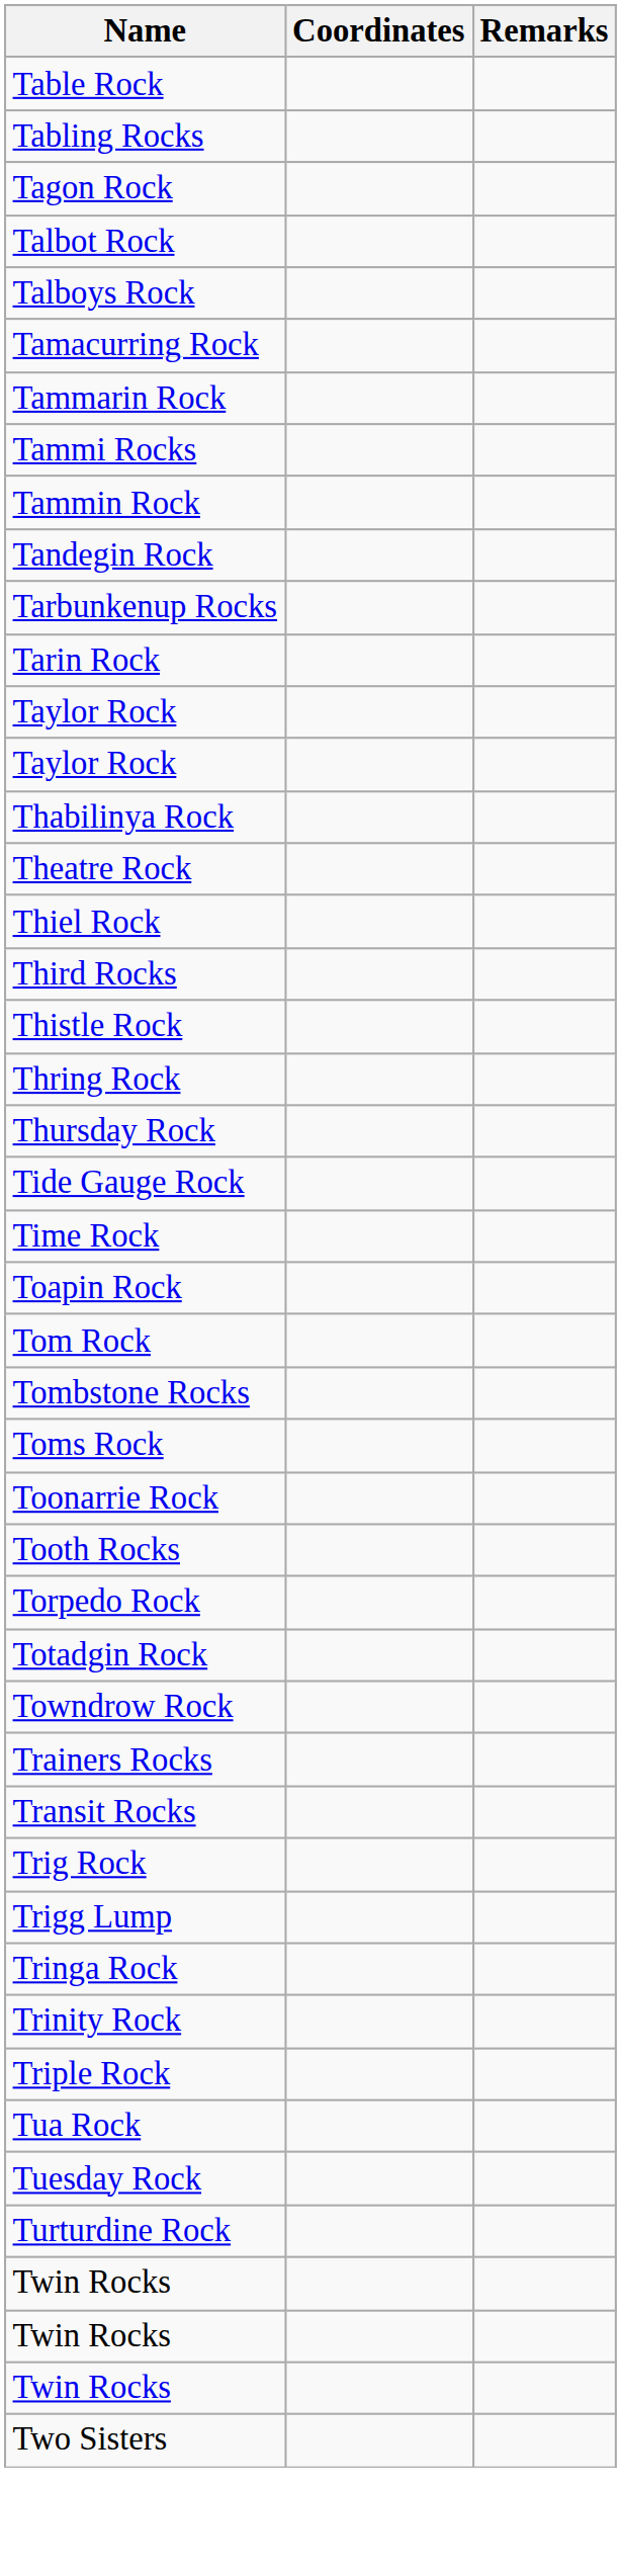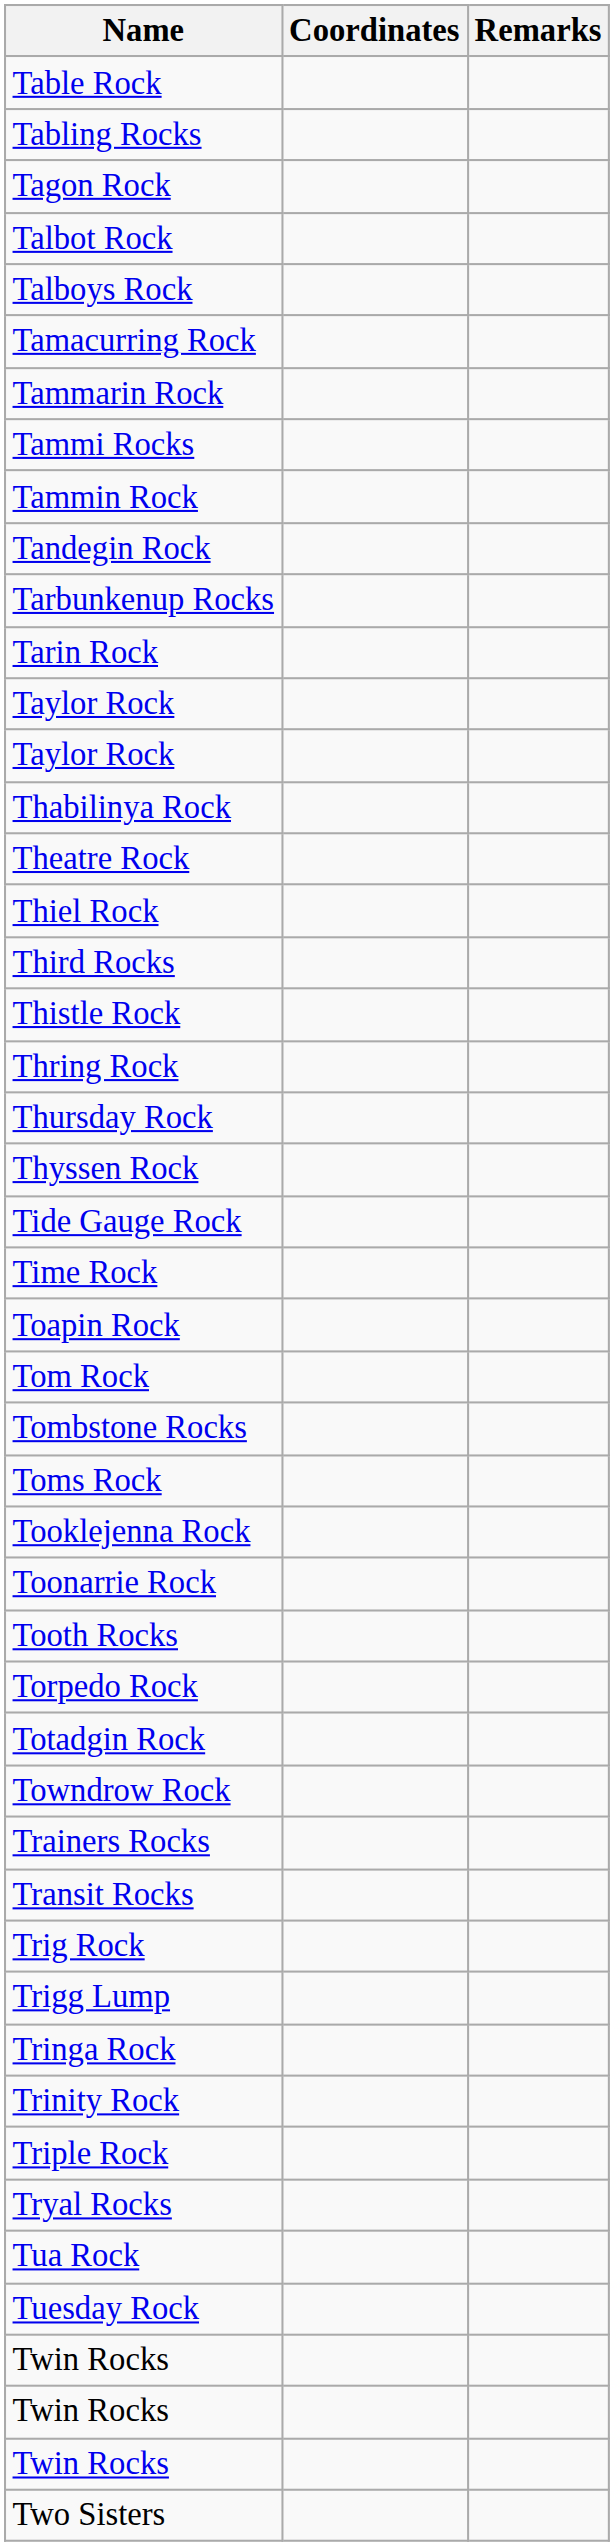 <table class="wikitable">
 <tr>
 <th>Name</th>
 <th>Coordinates</th>
 <th>Remarks</th>
 </tr>
 <tr>
 <td><a href='#'>Table Rock</a></td>
 <td></td>
 <td></td>
 </tr>
 <tr>
 <td><a href='#'>Tabling Rocks</a></td>
 <td></td>
 <td></td>
 </tr>
 <tr>
 <td><a href='#'>Tagon Rock</a></td>
 <td></td>
 <td></td>
 </tr>
 <tr>
 <td><a href='#'>Talbot Rock</a></td>
 <td></td>
 <td></td>
 </tr>
 <tr>
 <td><a href='#'>Talboys Rock</a></td>
 <td></td>
 <td></td>
 </tr>
 <tr>
 <td><a href='#'>Tamacurring Rock</a></td>
 <td></td>
 <td></td>
 </tr>
 <tr>
 <td><a href='#'>Tammarin Rock</a></td>
 <td></td>
 <td></td>
 </tr>
 <tr>
 <td><a href='#'>Tammi Rocks</a></td>
 <td></td>
 <td></td>
 </tr>
 <tr>
 <td><a href='#'>Tammin Rock</a></td>
 <td></td>
 <td></td>
 </tr>
 <tr>
 <td><a href='#'>Tandegin Rock</a></td>
 <td></td>
 <td></td>
 </tr>
 <tr>
 <td><a href='#'>Tarbunkenup Rocks</a></td>
 <td></td>
 <td></td>
 </tr>
 <tr>
 <td><a href='#'>Tarin Rock</a></td>
 <td></td>
 <td></td>
 </tr>
 <tr>
 <td><a href='#'>Taylor Rock</a></td>
 <td></td>
 <td></td>
 </tr>
 <tr>
 <td><a href='#'>Taylor Rock</a></td>
 <td></td>
 <td></td>
 </tr>
 <tr>
 <td><a href='#'>Thabilinya Rock</a></td>
 <td></td>
 <td></td>
 </tr>
 <tr>
 <td><a href='#'>Theatre Rock</a></td>
 <td></td>
 <td></td>
 </tr>
 <tr>
 <td><a href='#'>Thiel Rock</a></td>
 <td></td>
 <td></td>
 </tr>
 <tr>
 <td><a href='#'>Third Rocks</a></td>
 <td></td>
 <td></td>
 </tr>
 <tr>
 <td><a href='#'>Thistle Rock</a></td>
 <td></td>
 <td></td>
 </tr>
 <tr>
 <td><a href='#'>Thring Rock</a></td>
 <td></td>
 <td></td>
 </tr>
 <tr>
 <td><a href='#'>Thursday Rock</a></td>
 <td></td>
 <td></td>
 </tr>
 <tr>
+<td><a href='#'>Thyssen Rock</a></td>
+<td></td>
+<td></td>
+</tr>
+<tr>
 <td><a href='#'>Tide Gauge Rock</a></td>
 <td></td>
 <td></td>
 </tr>
 <tr>
 <td><a href='#'>Time Rock</a></td>
 <td></td>
 <td></td>
 </tr>
 <tr>
 <td><a href='#'>Toapin Rock</a></td>
 <td></td>
 <td></td>
 </tr>
 <tr>
 <td><a href='#'>Tom Rock</a></td>
 <td></td>
 <td></td>
 </tr>
 <tr>
 <td><a href='#'>Tombstone Rocks</a></td>
 <td></td>
 <td></td>
 </tr>
 <tr>
 <td><a href='#'>Toms Rock</a></td>
+<td></td>
+<td></td>
+</tr>
+<tr>
+<td><a href='#'>Tooklejenna Rock</a></td>
 <td></td>
 <td></td>
 </tr>
 <tr>
 <td><a href='#'>Toonarrie Rock</a></td>
 <td></td>
 <td></td>
 </tr>
 <tr>
 <td><a href='#'>Tooth Rocks</a></td>
 <td></td>
 <td></td>
 </tr>
 <tr>
 <td><a href='#'>Torpedo Rock</a></td>
 <td></td>
 <td></td>
 </tr>
 <tr>
 <td><a href='#'>Totadgin Rock</a></td>
 <td></td>
 <td></td>
 </tr>
 <tr>
 <td><a href='#'>Towndrow Rock</a></td>
 <td></td>
 <td></td>
 </tr>
 <tr>
 <td><a href='#'>Trainers Rocks</a></td>
 <td></td>
 <td></td>
 </tr>
 <tr>
 <td><a href='#'>Transit Rocks</a></td>
 <td></td>
 <td></td>
 </tr>
 <tr>
 <td><a href='#'>Trig Rock</a></td>
 <td></td>
 <td></td>
 </tr>
 <tr>
 <td><a href='#'>Trigg Lump</a></td>
 <td></td>
 <td></td>
 </tr>
 <tr>
 <td><a href='#'>Tringa Rock</a></td>
 <td></td>
 <td></td>
 </tr>
 <tr>
 <td><a href='#'>Trinity Rock</a></td>
 <td></td>
 <td></td>
 </tr>
 <tr>
 <td><a href='#'>Triple Rock</a></td>
 <td></td>
 <td></td>
 </tr>
 <tr>
+<td><a href='#'>Tryal Rocks</a></td>
+<td></td>
+<td></td>
+</tr>
+<tr>
 <td><a href='#'>Tua Rock</a></td>
 <td></td>
 <td></td>
 </tr>
 <tr>
 <td><a href='#'>Tuesday Rock</a></td>
-<td></td>
-<td></td>
-</tr>
-<tr>
-<td><a href='#'>Turturdine Rock</a></td>
 <td></td>
 <td></td>
 </tr>
 <tr>
 <td>Twin Rocks</td>
 <td></td>
 <td></td>
 </tr>
 <tr>
 <td>Twin Rocks</td>
 <td></td>
 <td></td>
 </tr>
 <tr>
 <td><a href='#'>Twin Rocks</a></td>
 <td></td>
 <td></td>
 </tr>
 <tr>
 <td>Two Sisters</td>
 <td></td>
 <td></td>
 </tr>
 </table>
